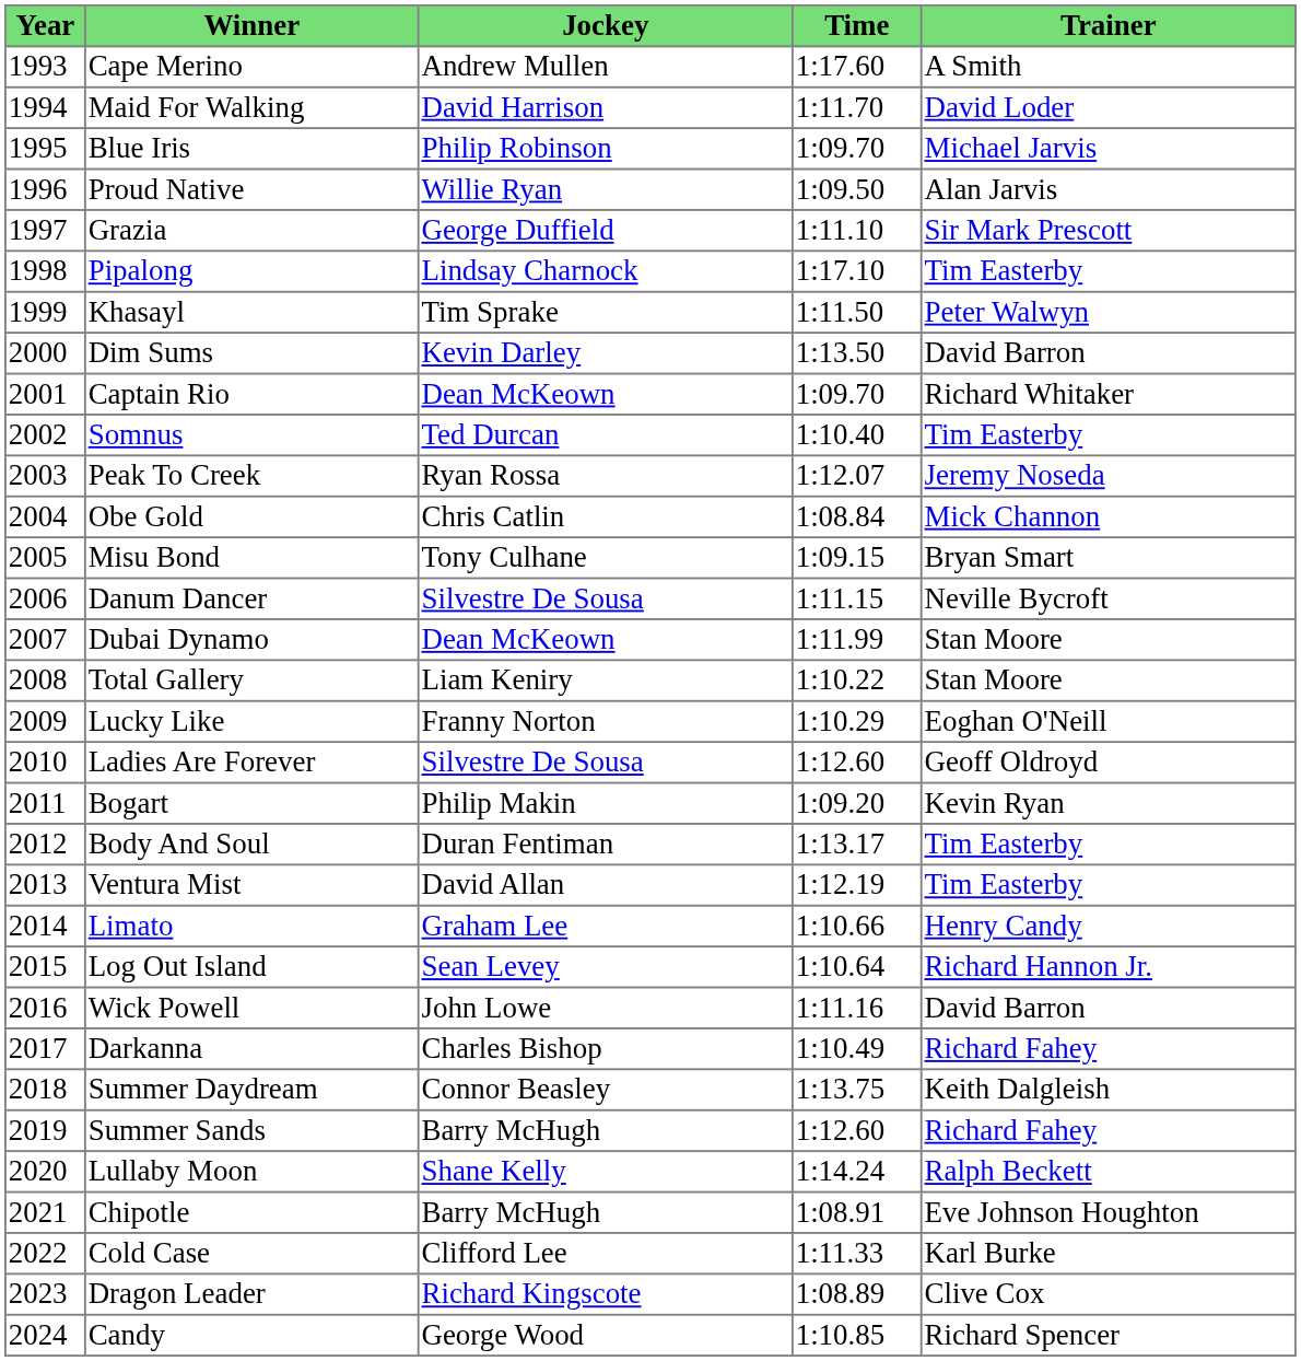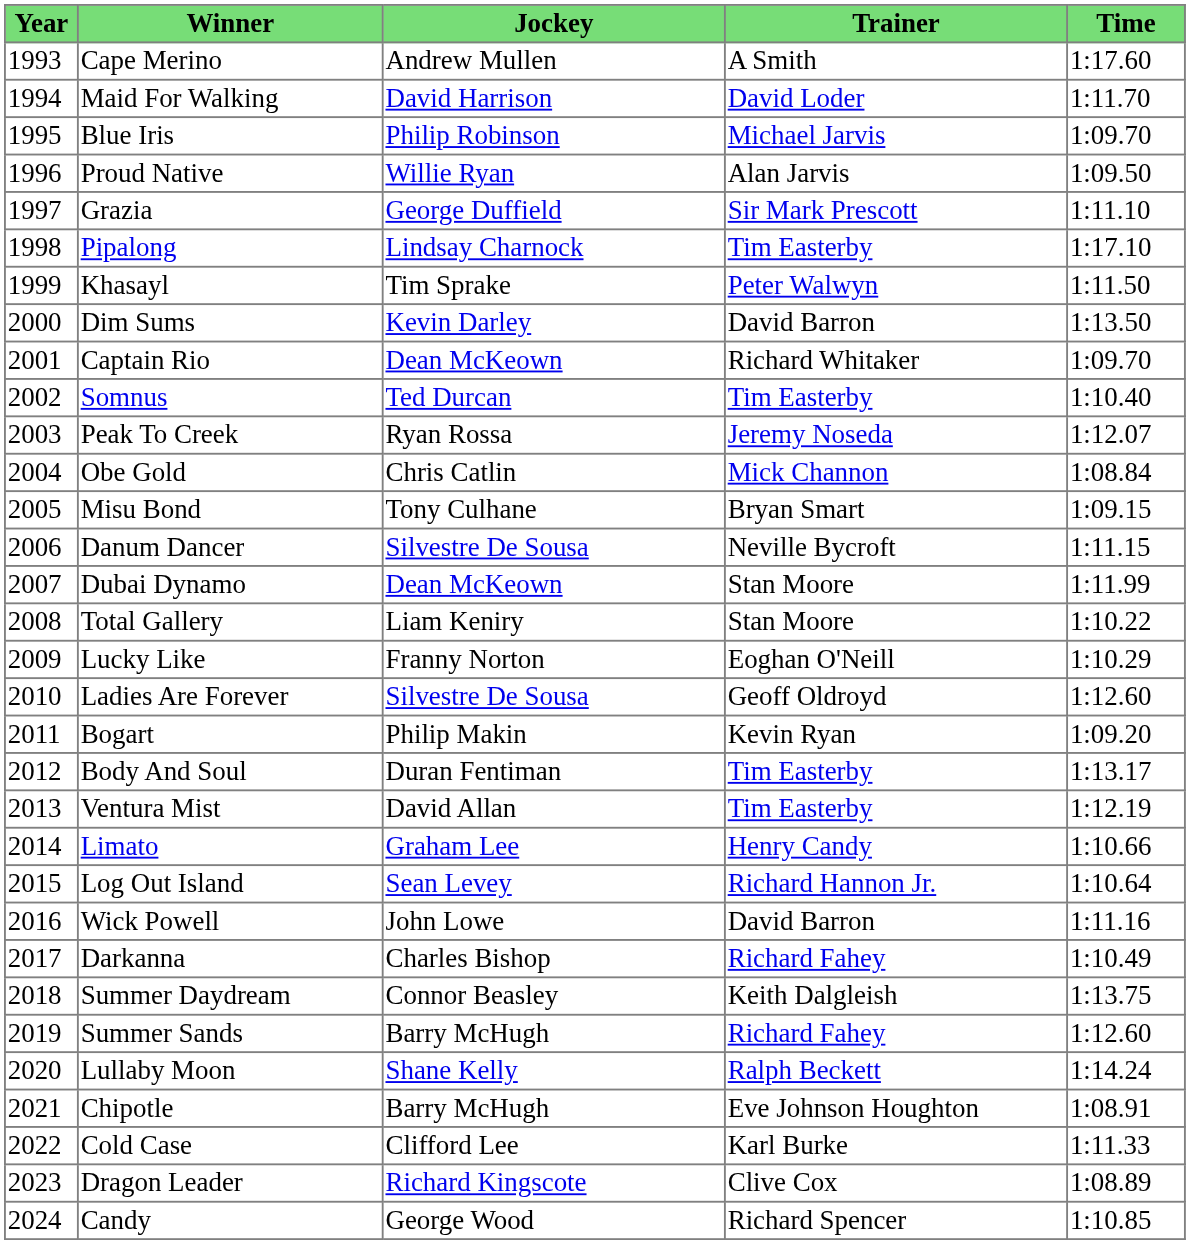 <table class = "sortable" | border="1" style="border-collapse: collapse; font-size:90%">
 <tr bgcolor="#77dd77" align="center">
 <th style="width:36px"><strong>Year</strong></th>
 <th style="width:160px"><strong>Winner</strong></th>
 <th style="width:180px"><strong>Jockey</strong></th>
+<th style="width:180px"><strong>Trainer</strong></th>
 <th style="width:60px"><strong>Time</strong></th>
-<th style="width:180px"><strong>Trainer</strong></th>
 </tr>
 <tr>
 <td>1993</td>
 <td>Cape Merino</td>
 <td>Andrew Mullen</td>
+<td>A Smith</td>
 <td>1:17.60</td>
-<td>A Smith</td>
 </tr>
 <tr>
 <td>1994</td>
 <td>Maid For Walking</td>
 <td><a href='#'>David Harrison</a></td>
+<td><a href='#'>David Loder</a></td>
 <td>1:11.70</td>
-<td><a href='#'>David Loder</a></td>
 </tr>
 <tr>
 <td>1995</td>
 <td>Blue Iris</td>
 <td><a href='#'>Philip Robinson</a></td>
+<td><a href='#'>Michael Jarvis</a></td>
 <td>1:09.70</td>
-<td><a href='#'>Michael Jarvis</a></td>
 </tr>
 <tr>
 <td>1996</td>
 <td>Proud Native</td>
 <td><a href='#'>Willie Ryan</a></td>
+<td>Alan Jarvis</td>
 <td>1:09.50</td>
-<td>Alan Jarvis</td>
 </tr>
 <tr>
 <td>1997</td>
 <td>Grazia</td>
 <td><a href='#'>George Duffield</a></td>
+<td><a href='#'>Sir Mark Prescott</a></td>
 <td>1:11.10</td>
-<td><a href='#'>Sir Mark Prescott</a></td>
 </tr>
 <tr>
 <td>1998</td>
 <td><a href='#'>Pipalong</a></td>
 <td><a href='#'>Lindsay Charnock</a></td>
+<td><a href='#'>Tim Easterby</a></td>
 <td>1:17.10</td>
-<td><a href='#'>Tim Easterby</a></td>
 </tr>
 <tr>
 <td>1999</td>
 <td>Khasayl</td>
 <td>Tim Sprake</td>
+<td><a href='#'>Peter Walwyn</a></td>
 <td>1:11.50</td>
-<td><a href='#'>Peter Walwyn</a></td>
 </tr>
 <tr>
 <td>2000</td>
 <td>Dim Sums</td>
 <td><a href='#'>Kevin Darley</a></td>
+<td>David Barron</td>
 <td>1:13.50</td>
-<td>David Barron</td>
 </tr>
 <tr>
 <td>2001</td>
 <td>Captain Rio</td>
 <td><a href='#'>Dean McKeown</a></td>
+<td>Richard Whitaker</td>
 <td>1:09.70</td>
-<td>Richard Whitaker</td>
 </tr>
 <tr>
 <td>2002</td>
 <td><a href='#'>Somnus</a></td>
 <td><a href='#'>Ted Durcan</a></td>
+<td><a href='#'>Tim Easterby</a></td>
 <td>1:10.40</td>
-<td><a href='#'>Tim Easterby</a></td>
 </tr>
 <tr>
 <td>2003</td>
 <td>Peak To Creek</td>
 <td>Ryan Rossa</td>
+<td><a href='#'>Jeremy Noseda</a></td>
 <td>1:12.07</td>
-<td><a href='#'>Jeremy Noseda</a></td>
 </tr>
 <tr>
 <td>2004</td>
 <td>Obe Gold</td>
 <td>Chris Catlin</td>
+<td><a href='#'>Mick Channon</a></td>
 <td>1:08.84</td>
-<td><a href='#'>Mick Channon</a></td>
 </tr>
 <tr>
 <td>2005</td>
 <td>Misu Bond</td>
 <td>Tony Culhane</td>
+<td>Bryan Smart</td>
 <td>1:09.15</td>
-<td>Bryan Smart</td>
 </tr>
 <tr>
 <td>2006</td>
 <td>Danum Dancer</td>
 <td><a href='#'>Silvestre De Sousa</a></td>
+<td>Neville Bycroft</td>
 <td>1:11.15</td>
-<td>Neville Bycroft</td>
 </tr>
 <tr>
 <td>2007</td>
 <td>Dubai Dynamo</td>
 <td><a href='#'>Dean McKeown</a></td>
+<td>Stan Moore</td>
 <td>1:11.99</td>
-<td>Stan Moore</td>
 </tr>
 <tr>
 <td>2008</td>
 <td>Total Gallery</td>
 <td>Liam Keniry</td>
+<td>Stan Moore</td>
 <td>1:10.22</td>
-<td>Stan Moore</td>
 </tr>
 <tr>
 <td>2009</td>
 <td>Lucky Like</td>
 <td>Franny Norton</td>
+<td>Eoghan O'Neill</td>
 <td>1:10.29</td>
-<td>Eoghan O'Neill</td>
 </tr>
 <tr>
 <td>2010</td>
 <td>Ladies Are Forever</td>
 <td><a href='#'>Silvestre De Sousa</a></td>
+<td>Geoff Oldroyd</td>
 <td>1:12.60</td>
-<td>Geoff Oldroyd</td>
 </tr>
 <tr>
 <td>2011</td>
 <td>Bogart</td>
 <td>Philip Makin</td>
+<td>Kevin Ryan</td>
 <td>1:09.20</td>
-<td>Kevin Ryan</td>
 </tr>
 <tr>
 <td>2012</td>
 <td>Body And Soul</td>
 <td>Duran Fentiman</td>
+<td><a href='#'>Tim Easterby</a></td>
 <td>1:13.17</td>
-<td><a href='#'>Tim Easterby</a></td>
 </tr>
 <tr>
 <td>2013</td>
 <td>Ventura Mist</td>
 <td>David Allan</td>
+<td><a href='#'>Tim Easterby</a></td>
 <td>1:12.19</td>
-<td><a href='#'>Tim Easterby</a></td>
 </tr>
 <tr>
 <td>2014</td>
 <td><a href='#'>Limato</a></td>
 <td><a href='#'>Graham Lee</a></td>
+<td><a href='#'>Henry Candy</a></td>
 <td>1:10.66</td>
-<td><a href='#'>Henry Candy</a></td>
 </tr>
 <tr>
 <td>2015</td>
 <td>Log Out Island</td>
 <td><a href='#'>Sean Levey</a></td>
+<td><a href='#'>Richard Hannon Jr.</a></td>
 <td>1:10.64</td>
-<td><a href='#'>Richard Hannon Jr.</a></td>
 </tr>
 <tr>
 <td>2016</td>
 <td>Wick Powell</td>
 <td>John Lowe</td>
+<td>David Barron</td>
 <td>1:11.16</td>
-<td>David Barron</td>
 </tr>
 <tr>
 <td>2017</td>
 <td>Darkanna</td>
 <td>Charles Bishop</td>
+<td><a href='#'>Richard Fahey</a></td>
 <td>1:10.49</td>
-<td><a href='#'>Richard Fahey</a></td>
 </tr>
 <tr>
 <td>2018</td>
 <td>Summer Daydream</td>
 <td>Connor Beasley</td>
+<td>Keith Dalgleish</td>
 <td>1:13.75</td>
-<td>Keith Dalgleish</td>
 </tr>
 <tr>
 <td>2019</td>
 <td>Summer Sands</td>
 <td>Barry McHugh</td>
+<td><a href='#'>Richard Fahey</a></td>
 <td>1:12.60</td>
-<td><a href='#'>Richard Fahey</a></td>
 </tr>
 <tr>
 <td>2020</td>
 <td>Lullaby Moon</td>
 <td><a href='#'>Shane Kelly</a></td>
+<td><a href='#'>Ralph Beckett</a></td>
 <td>1:14.24</td>
-<td><a href='#'>Ralph Beckett</a></td>
 </tr>
 <tr>
 <td>2021</td>
 <td>Chipotle</td>
 <td>Barry McHugh</td>
+<td>Eve Johnson Houghton</td>
 <td>1:08.91</td>
-<td>Eve Johnson Houghton</td>
 </tr>
 <tr>
 <td>2022</td>
 <td>Cold Case</td>
 <td>Clifford Lee</td>
+<td>Karl Burke</td>
 <td>1:11.33</td>
-<td>Karl Burke</td>
 </tr>
 <tr>
 <td>2023</td>
 <td>Dragon Leader</td>
 <td><a href='#'>Richard Kingscote</a></td>
+<td>Clive Cox</td>
 <td>1:08.89</td>
-<td>Clive Cox</td>
 </tr>
 <tr>
 <td>2024</td>
 <td>Candy</td>
 <td>George Wood</td>
+<td>Richard Spencer</td>
 <td>1:10.85</td>
-<td>Richard Spencer</td>
 </tr>
 </table>
